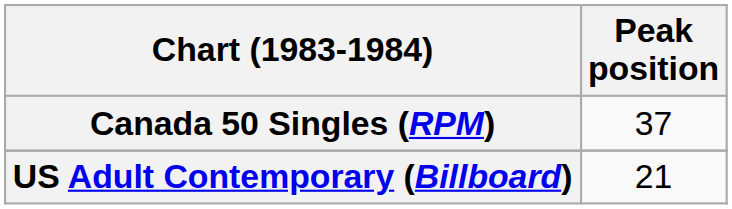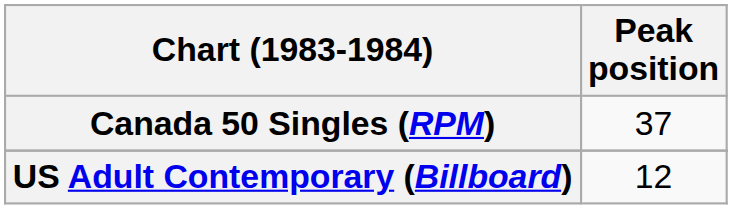 <table class="wikitable sortable plainrowheaders">
 <tr>
 <th>Chart (1983-1984)</th>
 <th>Peak<br>position</th>
 </tr>
 <tr>
 <th scope="row">Canada 50 Singles (<em><a href='#'>RPM</a></em>)</th>
 <td style="text-align:center;">37</td>
 </tr>
 <tr>
 </tr>
 <tr>
 <th scope="row">US <a href='#'>Adult Contemporary</a> (<em><a href='#'>Billboard</a></em>)</th>
-<td style="text-align:center;">21</td>
+<td style="text-align:center;">12</td>
 </tr>
 </table>
